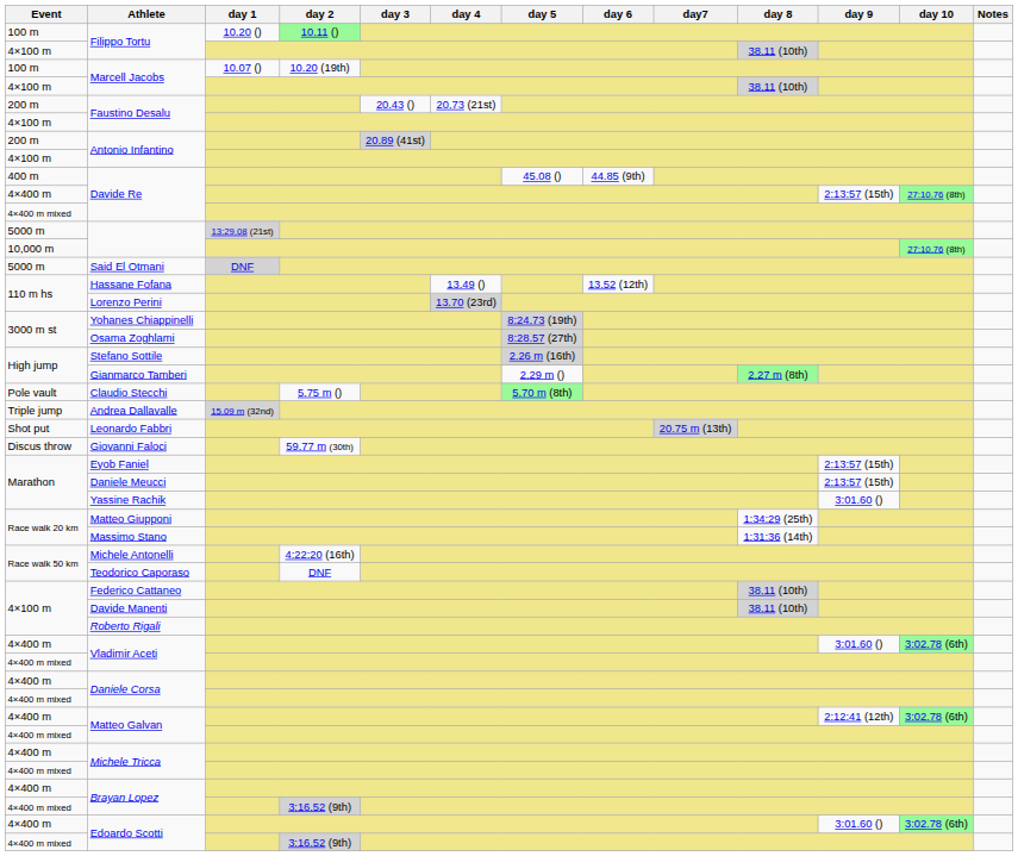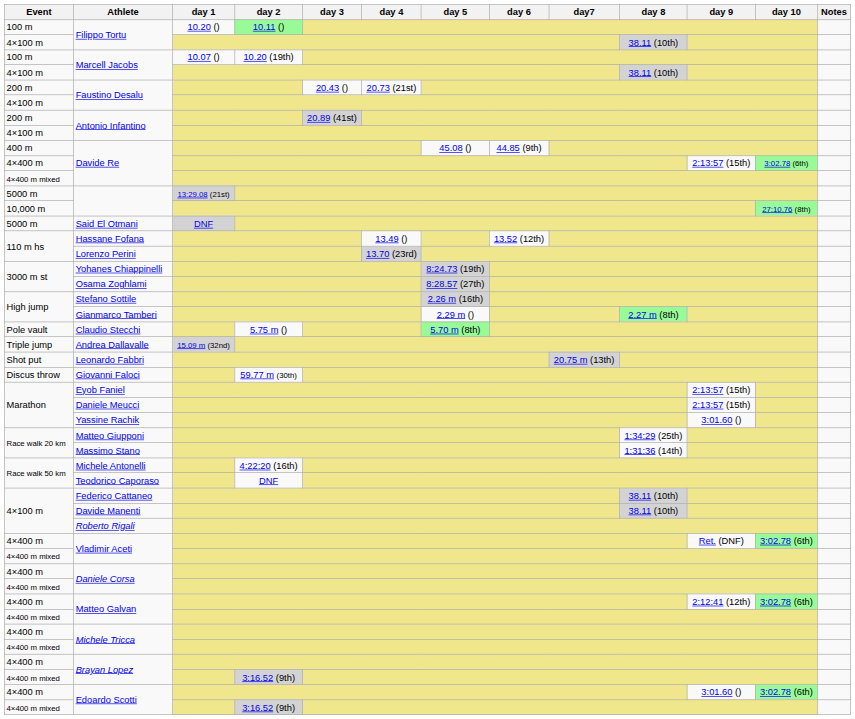 <table class="wikitable sortable" width=100% style="font-size:87%; text-align:left;">
 <tr>
 <th>Event</th>
 <th>Athlete</th>
 <th>day 1</th>
 <th>day 2</th>
 <th>day 3</th>
 <th>day 4</th>
 <th>day 5</th>
 <th>day 6</th>
 <th>day7</th>
 <th>day 8</th>
 <th>day 9</th>
 <th>day 10</th>
 <th>Notes</th>
 </tr>
 <tr>
 <td>100 m</td>
 <td rowspan=2><a href='#'>Filippo Tortu</a></td>
 <td align=center><a href='#'>10.20</a> ()</td>
 <td bgcolor=palegreen align=center><a href='#'>10.11</a> ()</td>
 <td colspan=8 bgcolor=khaki></td>
 <td></td>
 </tr>
 <tr>
 <td>4×100 m</td>
 <td colspan=7 bgcolor=khaki></td>
 <td bgcolor=lightgrey align=center><a href='#'>38.11</a> (10th)</td>
 <td colspan=2 bgcolor=khaki></td>
 <td align=center></td>
 </tr>
 <tr>
 <td>100 m</td>
 <td rowspan=2><a href='#'>Marcell Jacobs</a></td>
 <td align=center><a href='#'>10.07</a> ()</td>
 <td align=center><a href='#'>10.20</a> (19th)</td>
 <td colspan=8 bgcolor=khaki></td>
 <td></td>
 </tr>
 <tr>
 <td>4×100 m</td>
 <td colspan=7 bgcolor=khaki></td>
 <td bgcolor=lightgrey align=center><a href='#'>38.11</a> (10th)</td>
 <td colspan=2 bgcolor=khaki></td>
 <td align=center></td>
 </tr>
 <tr>
 <td>200 m</td>
 <td rowspan=2><a href='#'>Faustino Desalu</a></td>
 <td colspan=2 bgcolor=khaki></td>
 <td align=center><a href='#'>20.43</a> ()</td>
 <td align=center><a href='#'>20.73</a> (21st)</td>
 <td colspan=6 bgcolor=khaki></td>
 <td></td>
 </tr>
 <tr>
 <td>4×100 m</td>
 <td colspan=10 bgcolor=khaki></td>
 <td></td>
 </tr>
 <tr>
 <td>200 m</td>
 <td rowspan=2><a href='#'>Antonio Infantino</a></td>
 <td colspan=2 bgcolor=khaki></td>
 <td bgcolor=lightgrey align=center><a href='#'>20.89</a> (41st)</td>
 <td colspan=7 bgcolor=khaki></td>
 <td align=center></td>
 </tr>
 <tr>
 <td>4×100 m</td>
 <td colspan=10 bgcolor=khaki></td>
 <td></td>
 </tr>
 <tr>
 <td>400 m</td>
 <td rowspan=3><a href='#'>Davide Re</a></td>
 <td colspan=4 bgcolor=khaki></td>
 <td align=center><a href='#'>45.08</a> ()</td>
 <td align=center><a href='#'>44.85</a> (9th)</td>
 <td colspan=4 bgcolor=khaki></td>
 <td></td>
 </tr>
 <tr>
 <td>4×400 m</td>
 <td colspan=8 bgcolor=khaki></td>
 <td align=center><a href='#'>2:13:57</a> (15th)</td>
-<td bgcolor=palegreen align=center><small><a href='#'>27:10.76</a> (8th)</small></td>
+<td align=center bgcolor=palegreen><small><a href='#'>3:02.78</a> (6th)</small></td>
 <td align=center></td>
 </tr>
 <tr>
 <td><small>4×400 m mixed</small></td>
 <td bgcolor=khaki colspan=10></td>
 <td></td>
 </tr>
 <tr>
 <td>5000 m</td>
 <td rowspan=2></td>
 <td align=center bgcolor=lightgrey><small><a href='#'>13:29.08</a> (21st)</small></td>
 <td colspan=9 bgcolor=khaki></td>
 <td align=center></td>
 </tr>
 <tr>
 <td>10,000 m</td>
 <td colspan=9 bgcolor=khaki></td>
 <td bgcolor=palegreen align=center><small><a href='#'>27:10.76</a> (8th)</small></td>
 <td align=center></td>
 </tr>
 <tr>
 <td>5000 m</td>
 <td><a href='#'>Said El Otmani</a></td>
 <td align=center bgcolor=lightgrey><a href='#'>DNF</a></td>
 <td colspan=9 bgcolor=khaki></td>
 <td></td>
 </tr>
 <tr>
 <td rowspan=2>110 m hs</td>
 <td><a href='#'>Hassane Fofana</a></td>
 <td colspan=3 bgcolor=khaki></td>
 <td align=center><a href='#'>13.49</a> ()</td>
 <td colspan=1 bgcolor=khaki></td>
 <td align=center><a href='#'>13.52</a> (12th)</td>
 <td colspan=4 bgcolor=khaki></td>
 <td></td>
 </tr>
 <tr>
 <td><a href='#'>Lorenzo Perini</a></td>
 <td colspan=3 bgcolor=khaki></td>
 <td bgcolor=lightgrey align=center><a href='#'>13.70</a> (23rd)</td>
 <td colspan=6 bgcolor=khaki></td>
 <td></td>
 </tr>
 <tr>
 <td rowspan=2>3000 m st</td>
 <td><a href='#'>Yohanes Chiappinelli</a></td>
 <td colspan=4 bgcolor=khaki></td>
 <td bgcolor=lightgrey align=center><a href='#'>8:24.73</a> (19th)</td>
 <td colspan=5 bgcolor=khaki></td>
 <td></td>
 </tr>
 <tr>
 <td><a href='#'>Osama Zoghlami</a></td>
 <td colspan=4 bgcolor=khaki></td>
 <td bgcolor=lightgrey align=center><a href='#'>8:28.57</a> (27th)</td>
 <td colspan=5 bgcolor=khaki></td>
 <td></td>
 </tr>
 <tr>
 <td rowspan=2>High jump</td>
 <td><a href='#'>Stefano Sottile</a></td>
 <td colspan=4 bgcolor=khaki></td>
 <td bgcolor=lightgrey align=center><a href='#'>2.26 m</a> (16th)</td>
 <td colspan=5 bgcolor=khaki></td>
 <td></td>
 </tr>
 <tr>
 <td><a href='#'>Gianmarco Tamberi</a></td>
 <td colspan=4 bgcolor=khaki></td>
 <td align=center><a href='#'>2.29 m</a> ()</td>
 <td colspan=2 bgcolor=khaki></td>
 <td bgcolor=palegreen align=center><a href='#'>2.27 m</a> (8th)</td>
 <td colspan=2 bgcolor=khaki></td>
 <td></td>
 </tr>
 <tr>
 <td>Pole vault</td>
 <td><a href='#'>Claudio Stecchi</a></td>
 <td colspan=1 bgcolor=khaki></td>
 <td align=center><a href='#'>5.75 m</a> ()</td>
 <td colspan=2 bgcolor=khaki></td>
 <td bgcolor=palegreen align=center><a href='#'>5.70 m</a> (8th)</td>
 <td colspan=5 bgcolor=khaki></td>
 <td></td>
 </tr>
 <tr>
 <td>Triple jump</td>
 <td><a href='#'>Andrea Dallavalle</a></td>
 <td align=center bgcolor=lightgrey><small><a href='#'>15.09 m</a> (32nd)</small></td>
 <td colspan=9 bgcolor=khaki></td>
 <td></td>
 </tr>
 <tr>
 <td>Shot put</td>
 <td><a href='#'>Leonardo Fabbri</a></td>
 <td colspan=6 bgcolor=khaki></td>
 <td bgcolor=lightgrey align=center><a href='#'>20.75 m</a> (13th)</td>
 <td colspan=3 bgcolor=khaki></td>
 <td align=center></td>
 </tr>
 <tr>
 <td>Discus throw</td>
 <td><a href='#'>Giovanni Faloci</a></td>
 <td colspan=1 bgcolor=khaki></td>
 <td align=center><a href='#'>59.77 m</a> <small>(30th)</small></td>
 <td colspan=8 bgcolor=khaki></td>
 <td></td>
 </tr>
 <tr>
 <td rowspan=3>Marathon</td>
 <td><a href='#'>Eyob Faniel</a></td>
 <td colspan=8 bgcolor=khaki></td>
 <td align=center><a href='#'>2:13:57</a> (15th)</td>
 <td colspan=1 bgcolor=khaki></td>
 <td align=center></td>
 </tr>
 <tr>
 <td><a href='#'>Daniele Meucci</a></td>
 <td colspan=8 bgcolor=khaki></td>
 <td align=center><a href='#'>2:13:57</a> (15th)</td>
 <td colspan=1 bgcolor=khaki></td>
 <td></td>
 </tr>
 <tr>
 <td><a href='#'>Yassine Rachik</a></td>
 <td colspan=8 bgcolor=khaki></td>
 <td align=center><a href='#'>3:01.60</a> ()</td>
 <td colspan=1 bgcolor=khaki></td>
 <td></td>
 </tr>
 <tr>
 <td rowspan=2><small>Race walk 20 km</small></td>
 <td><a href='#'>Matteo Giupponi</a></td>
 <td colspan=7 bgcolor=khaki></td>
 <td align=center><a href='#'>1:34:29</a> (25th)</td>
 <td colspan=2 bgcolor=khaki></td>
 <td></td>
 </tr>
 <tr>
 <td><a href='#'>Massimo Stano</a></td>
 <td colspan=7 bgcolor=khaki></td>
 <td align=center><a href='#'>1:31:36</a> (14th)</td>
 <td colspan=2 bgcolor=khaki></td>
 <td></td>
 </tr>
 <tr>
 <td rowspan=2><small>Race walk 50 km</small></td>
 <td><a href='#'>Michele Antonelli</a></td>
 <td bgcolor=khaki colspan=1></td>
 <td align=center><a href='#'>4:22:20</a> (16th)</td>
 <td bgcolor=khaki colspan=8></td>
 <td></td>
 </tr>
 <tr>
 <td><a href='#'>Teodorico Caporaso</a></td>
 <td bgcolor=khaki colspan=1></td>
 <td align=center><a href='#'>DNF</a></td>
 <td bgcolor=khaki colspan=8></td>
 <td></td>
 </tr>
 <tr>
 <td rowspan=3>4×100 m</td>
 <td><a href='#'>Federico Cattaneo</a></td>
 <td colspan=7 bgcolor=khaki></td>
 <td bgcolor=lightgrey align=center><a href='#'>38.11</a> (10th)</td>
 <td colspan=2 bgcolor=khaki></td>
 <td align=center></td>
 </tr>
 <tr>
 <td><a href='#'>Davide Manenti</a></td>
 <td colspan=7 bgcolor=khaki></td>
 <td bgcolor=lightgrey align=center><a href='#'>38.11</a> (10th)</td>
 <td colspan=2 bgcolor=khaki></td>
 <td align=center></td>
 </tr>
 <tr>
 <td><em><a href='#'>Roberto Rigali</a></em></td>
 <td bgcolor=khaki colspan=10></td>
 <td></td>
 </tr>
 <tr>
 <td>4×400 m</td>
 <td rowspan=2><a href='#'>Vladimir Aceti</a></td>
 <td colspan=8 bgcolor=khaki></td>
-<td align=center><a href='#'>3:01.60</a> ()</td>
+<td align=center><a href='#'>Ret.</a> (DNF)</td>
 <td align=center bgcolor=palegreen><a href='#'>3:02.78</a> (6th)</td>
 <td align=center></td>
 </tr>
 <tr>
 <td><small>4×400 m mixed</small></td>
 <td bgcolor=khaki colspan=10></td>
 <td></td>
 </tr>
 <tr>
 <td>4×400 m</td>
 <td rowspan=2><em><a href='#'>Daniele Corsa</a></em></td>
 <td colspan=10 bgcolor=khaki></td>
 <td></td>
 </tr>
 <tr>
 <td><small>4×400 m mixed</small></td>
 <td bgcolor=khaki colspan=10></td>
 <td></td>
 </tr>
 <tr>
 <td>4×400 m</td>
 <td rowspan=2><a href='#'>Matteo Galvan</a></td>
 <td colspan=8 bgcolor=khaki></td>
 <td align=center><a href='#'>2:12:41</a> (12th)</td>
 <td align=center bgcolor=palegreen><a href='#'>3:02.78</a> (6th)</td>
 <td align=center></td>
 </tr>
 <tr>
 <td><small>4×400 m mixed</small></td>
 <td bgcolor=khaki colspan=10></td>
 <td></td>
 </tr>
 <tr>
 <td>4×400 m</td>
 <td rowspan=2><em><a href='#'>Michele Tricca</a></em></td>
 <td colspan=10 bgcolor=khaki></td>
 <td></td>
 </tr>
 <tr>
 <td><small>4×400 m mixed</small></td>
 <td bgcolor=khaki colspan=10></td>
 <td></td>
 </tr>
 <tr>
 <td>4×400 m</td>
 <td rowspan=2><em><a href='#'>Brayan Lopez</a></em></td>
 <td colspan=10 bgcolor=khaki></td>
 <td></td>
 </tr>
 <tr>
 <td><small>4×400 m mixed</small></td>
 <td colspan=1 bgcolor=khaki></td>
 <td bgcolor=lightgrey align=center><a href='#'>3:16.52</a> (9th)</td>
 <td colspan=8 bgcolor=khaki></td>
 <td></td>
 </tr>
 <tr>
 <td>4×400 m</td>
 <td rowspan=2><a href='#'>Edoardo Scotti</a></td>
 <td colspan=8 bgcolor=khaki></td>
 <td align=center><a href='#'>3:01.60</a> ()</td>
 <td align=center bgcolor=palegreen><a href='#'>3:02.78</a> (6th)</td>
 <td align=center></td>
 </tr>
 <tr>
 <td><small>4×400 m mixed</small></td>
 <td colspan=1 bgcolor=khaki></td>
 <td bgcolor=lightgrey align=center><a href='#'>3:16.52</a> (9th)</td>
 <td colspan=8 bgcolor=khaki></td>
 <td></td>
 </tr>
 </table>
